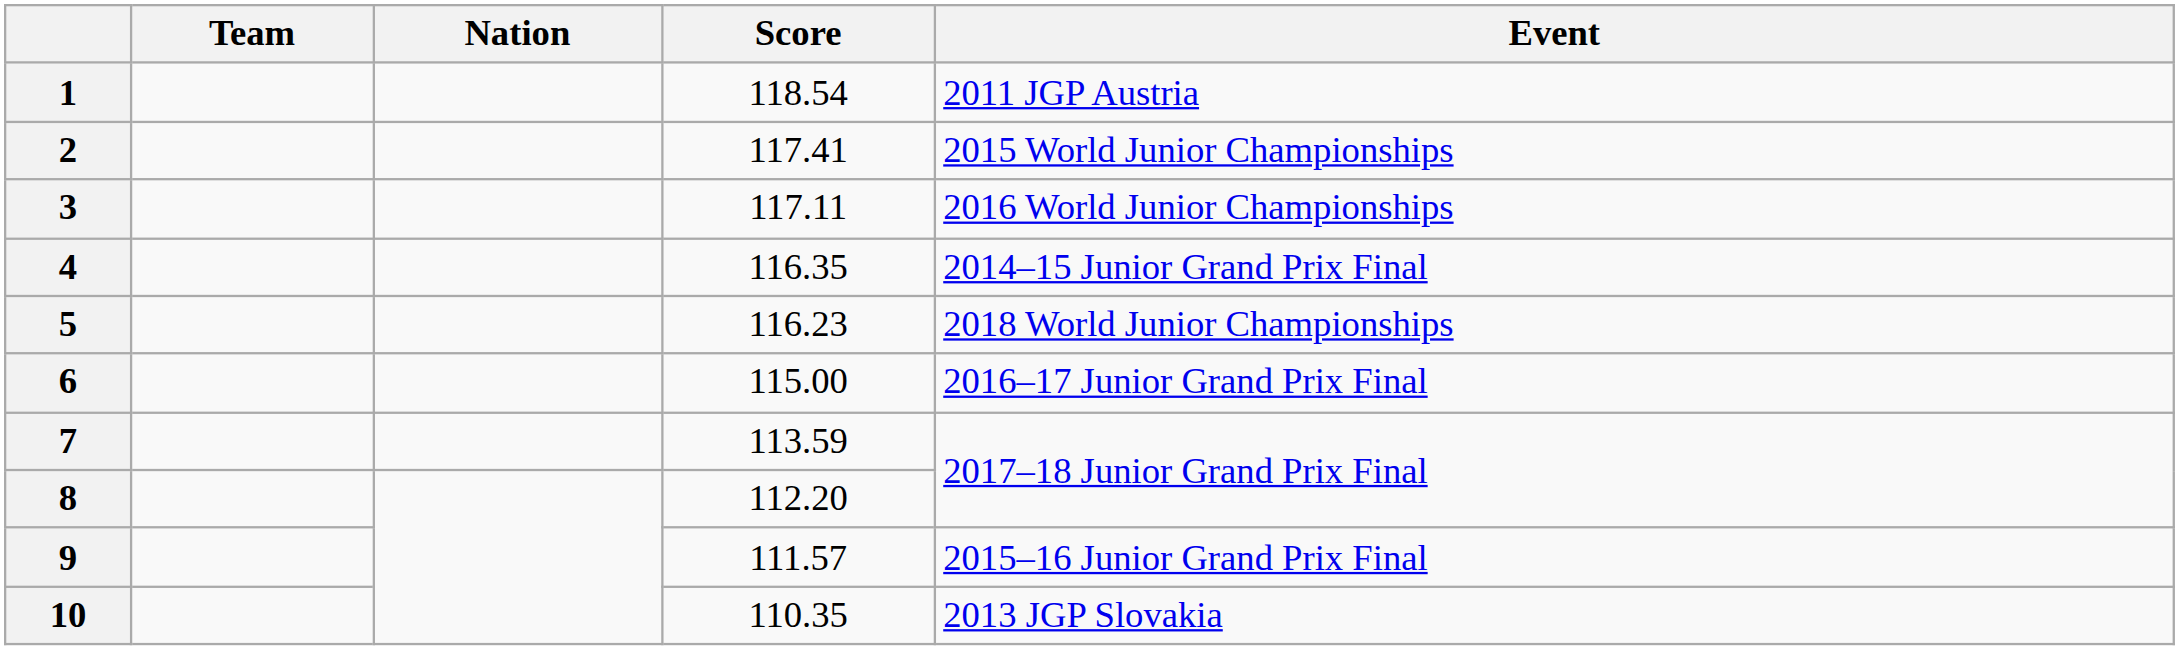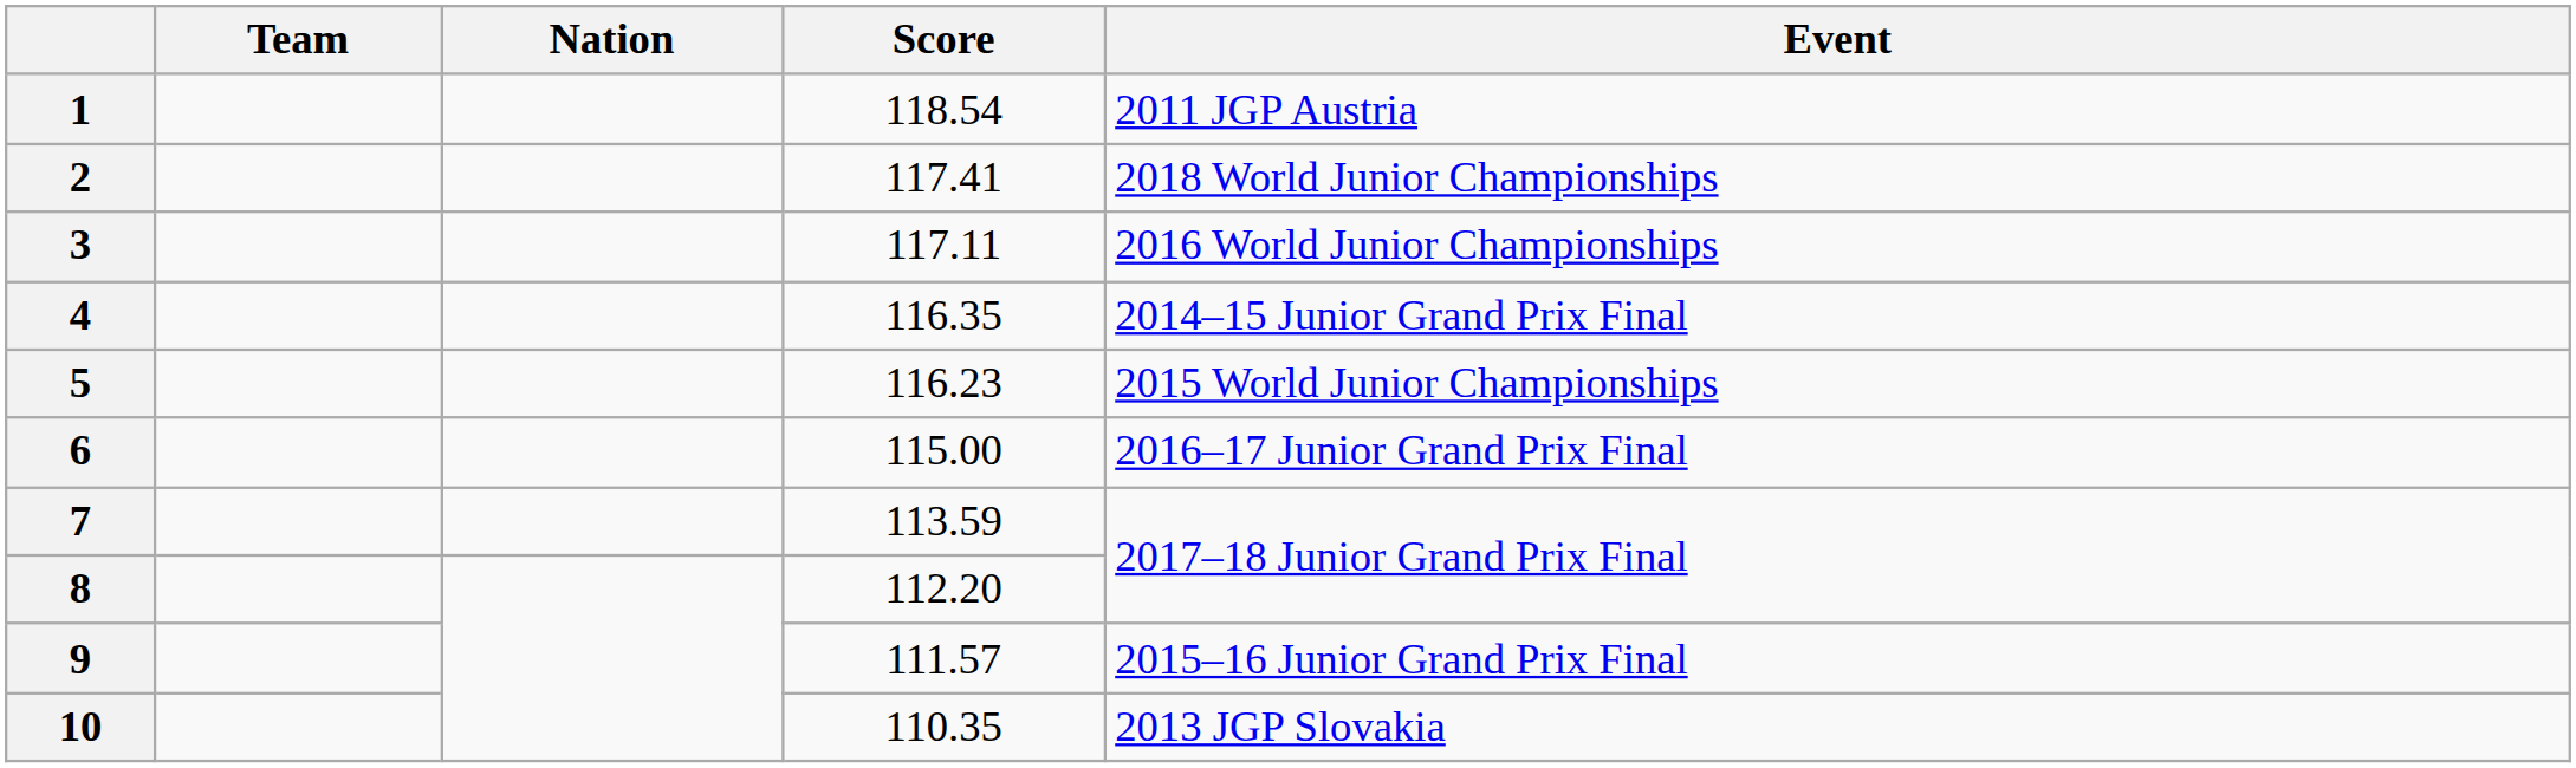 <table class="wikitable unsortable" style="text-align:left; width:75%">
 <tr>
 <th scope="col"></th>
 <th scope="col">Team</th>
 <th scope="col">Nation</th>
 <th scope="col">Score</th>
 <th scope="col">Event</th>
 </tr>
 <tr>
 <th scope="row">1</th>
 <td></td>
 <td></td>
 <td style="text-align:center">118.54</td>
 <td><a href='#'>2011 JGP Austria</a></td>
 </tr>
 <tr>
 <th scope="row">2</th>
 <td></td>
 <td></td>
 <td style="text-align:center">117.41</td>
-<td><a href='#'>2015 World Junior Championships</a></td>
+<td><a href='#'>2018 World Junior Championships</a></td>
 </tr>
 <tr>
 <th scope="row">3</th>
 <td></td>
 <td></td>
 <td style="text-align:center">117.11</td>
 <td><a href='#'>2016 World Junior Championships</a></td>
 </tr>
 <tr>
 <th scope="row">4</th>
 <td></td>
 <td></td>
 <td style="text-align:center">116.35</td>
 <td><a href='#'>2014–15 Junior Grand Prix Final</a></td>
 </tr>
 <tr>
 <th scope="row">5</th>
 <td></td>
 <td></td>
 <td style="text-align:center">116.23</td>
-<td><a href='#'>2018 World Junior Championships</a></td>
+<td><a href='#'>2015 World Junior Championships</a></td>
 </tr>
 <tr>
 <th scope="row">6</th>
 <td></td>
 <td></td>
 <td style="text-align:center">115.00</td>
 <td><a href='#'>2016–17 Junior Grand Prix Final</a></td>
 </tr>
 <tr>
 <th scope="row">7</th>
 <td></td>
 <td></td>
 <td style="text-align:center">113.59</td>
 <td rowspan="2"><a href='#'>2017–18 Junior Grand Prix Final</a></td>
 </tr>
 <tr>
 <th scope="row">8</th>
 <td></td>
 <td rowspan="3"></td>
 <td style="text-align:center">112.20</td>
 </tr>
 <tr>
 <th scope="row">9</th>
 <td></td>
 <td style="text-align:center">111.57</td>
 <td><a href='#'>2015–16 Junior Grand Prix Final</a></td>
 </tr>
 <tr>
 <th scope="row">10</th>
 <td></td>
 <td style="text-align:center">110.35</td>
 <td><a href='#'>2013 JGP Slovakia</a></td>
 </tr>
 </table>
